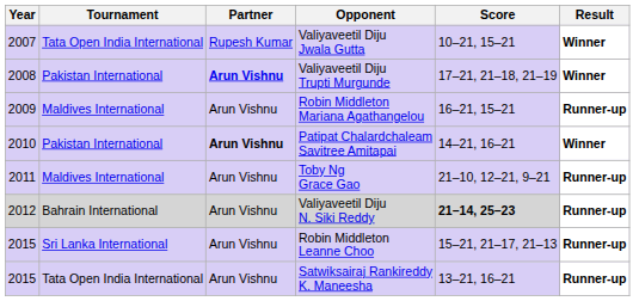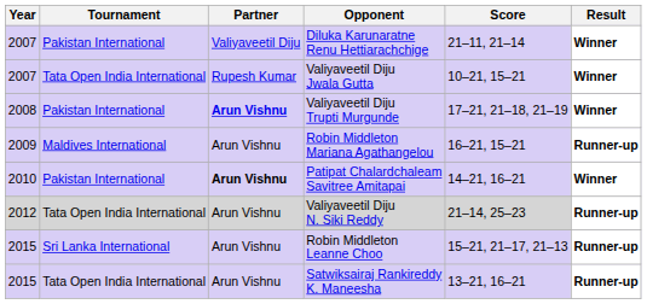 <table class="sortable wikitable" style="font-size: 90%;">
 <tr>
 <th>Year</th>
 <th>Tournament</th>
 <th>Partner</th>
 <th>Opponent</th>
 <th>Score</th>
 <th>Result</th>
+</tr>
+<tr style="background:#D8CEF6">
+<td align="center">2007</td>
+<td align="left"><a href='#'>Pakistan International</a></td>
+<td align="left"> <a href='#'>Valiyaveetil Diju</a></td>
+<td align="left"> <a href='#'>Diluka Karunaratne</a> <br>  <a href='#'>Renu Hettiarachchige</a></td>
+<td align="left">21–11, 21–14</td>
+<td style="text-align:left; background:white"> <strong>Winner</strong></td>
 </tr>
 <tr style="background:#D8CEF6">
 <td align="center">2007</td>
 <td align="left"><a href='#'>Tata Open India International</a></td>
 <td align="left"> <a href='#'>Rupesh Kumar</a></td>
 <td align="left"> Valiyaveetil Diju <br>  <a href='#'>Jwala Gutta</a></td>
 <td align="left">10–21, 15–21</td>
 <td style="text-align:left; background:white"> <strong>Winner</strong></td>
 </tr>
 <tr style="background:#D8CEF6">
 <td align="center">2008</td>
 <td align="left"><a href='#'>Pakistan International</a></td>
 <td align="left"><strong> <a href='#'>Arun Vishnu</a></strong></td>
 <td align="left"> Valiyaveetil Diju <br>  <a href='#'>Trupti Murgunde</a></td>
 <td align="left">17–21, 21–18, 21–19</td>
 <td style="text-align:left; background:white"> <strong>Winner</strong></td>
 </tr>
 <tr style="background:#D8CEF6">
 <td align="center">2009</td>
 <td align="left"><a href='#'>Maldives International</a></td>
 <td align="left"> Arun Vishnu</td>
 <td align="left"> <a href='#'>Robin Middleton</a> <br>  <a href='#'>Mariana Agathangelou</a></td>
 <td align="left">16–21, 15–21</td>
 <td style="text-align:left; background:white"> <strong>Runner-up</strong></td>
 </tr>
 <tr style="background:#D8CEF6">
 <td align="center">2010</td>
 <td align="left"><a href='#'>Pakistan International</a></td>
 <td align="left"><strong> Arun Vishnu</strong></td>
 <td align="left"> <a href='#'>Patipat Chalardchaleam</a> <br>  <a href='#'>Savitree Amitapai</a></td>
 <td align="left">14–21, 16–21</td>
 <td style="text-align:left; background:white"> <strong>Winner</strong></td>
 </tr>
-<tr style="background:#D8CEF6">
-<td align="center">2011</td>
-<td align="left"><a href='#'>Maldives International</a></td>
-<td align="left"> Arun Vishnu</td>
-<td align="left"> <a href='#'>Toby Ng</a> <br>  <a href='#'>Grace Gao</a></td>
-<td align="left">21–10, 12–21, 9–21</td>
-<td style="text-align:left; background:white"> <strong>Runner-up</strong></td>
-</tr>
 <tr style="background:#D5D5D5">
 <td align="center">2012</td>
-<td align="left">Bahrain International</td>
+<td align="left">Tata Open India International</td>
 <td align="left"> Arun Vishnu</td>
 <td align="left"> Valiyaveetil Diju <br>  <a href='#'>N. Siki Reddy</a></td>
-<td align="left"><strong>21–14, 25–23</strong></td>
+<td align="left">21–14, 25–23</td>
 <td style="text-align:left; background:white"> <strong>Runner-up</strong></td>
 </tr>
 <tr style="background:#D8CEF6">
 <td align="center">2015</td>
 <td align="left"><a href='#'>Sri Lanka International</a></td>
 <td align="left"> Arun Vishnu</td>
 <td align="left"> Robin Middleton <br>  <a href='#'>Leanne Choo</a></td>
 <td align="left">15–21, 21–17, 21–13</td>
 <td style="text-align:left; background:white"> <strong>Runner-up</strong></td>
 </tr>
 <tr style="background:#D8CEF6">
 <td align="center">2015</td>
 <td align="left">Tata Open India International</td>
 <td align="left"> Arun Vishnu</td>
 <td align="left"> <a href='#'>Satwiksairaj Rankireddy</a> <br>  <a href='#'>K. Maneesha</a></td>
 <td align="left">13–21, 16–21</td>
 <td style="text-align:left; background:white"> <strong>Runner-up</strong></td>
 </tr>
 </table>
